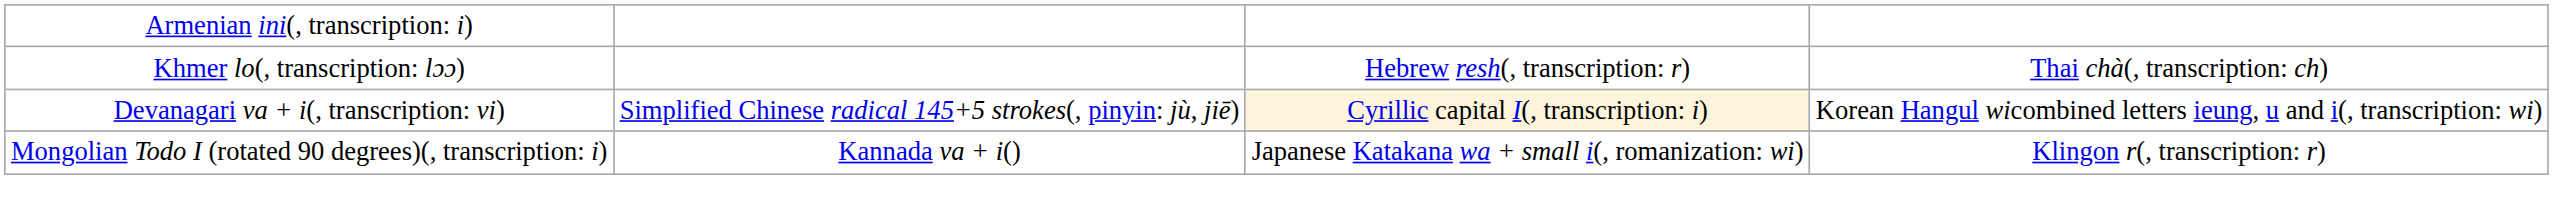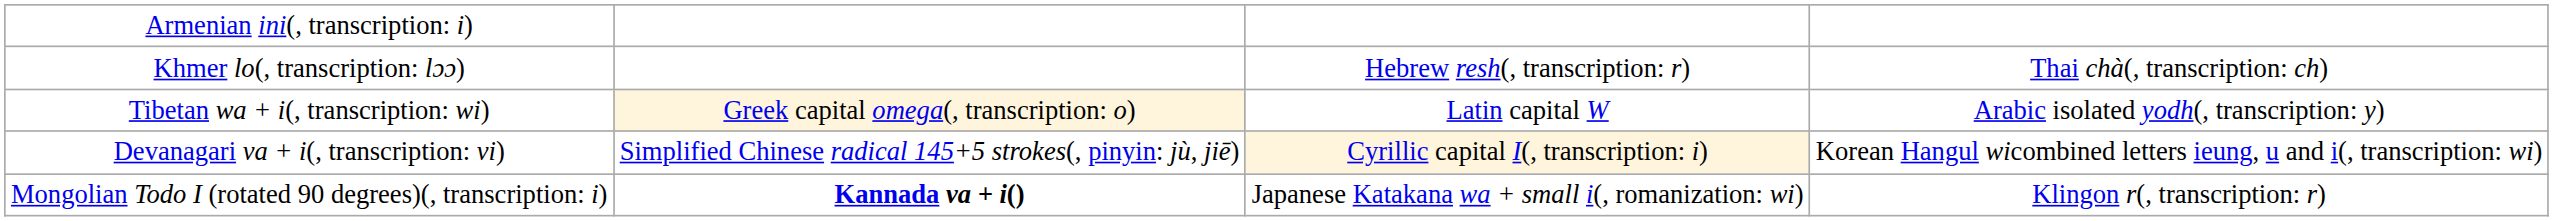 <table class="wikitable" style="background:white; text-align:center">
 <tr>
 <td><a href='#'>Armenian</a> <em><a href='#'>ini</a></em>(, transcription: <em>i</em>)</td>
 <td></td>
 <td></td>
 <td></td>
 </tr>
 <tr>
 <td><a href='#'>Khmer</a> <em>lo</em>(, transcription: <em>lɔɔ</em>)</td>
 <td></td>
 <td><a href='#'>Hebrew</a> <em><a href='#'>resh</a></em>(, transcription: <em>r</em>)</td>
 <td><a href='#'>Thai</a> <em>chà</em>(, transcription: <em>ch</em>)</td>
 </tr>
 <tr>
+<td><a href='#'>Tibetan</a> <em>wa + i</em>(, transcription: <em>wi</em>)</td>
+<td style="background-color:#FFF5DD"><a href='#'>Greek</a> capital <em><a href='#'>omega</a></em>(, transcription: <em>o</em>)</td>
+<td><a href='#'>Latin</a> capital <em><a href='#'>W</a></em></td>
+<td><a href='#'>Arabic</a> isolated <em><a href='#'>yodh</a></em>(, transcription: <em>y</em>)</td>
+</tr>
+<tr>
 <td><a href='#'>Devanagari</a> <em>va + i</em>(, transcription: <em>vi</em>)</td>
 <td><a href='#'>Simplified Chinese</a> <em><a href='#'>radical 145</a>+5 strokes</em>(, <a href='#'>pinyin</a>: <em>jù</em>, <em>jiē</em>)</td>
 <td style="background-color:#FFF5DD"><a href='#'>Cyrillic</a> capital <em><a href='#'>I</a></em>(, transcription: <em>i</em>)</td>
 <td>Korean <a href='#'>Hangul</a> <em>wi</em>combined letters <a href='#'>ieung</a>, <a href='#'>u</a> and <a href='#'>i</a>(, transcription: <em>wi</em>)</td>
 </tr>
 <tr>
 <td><a href='#'>Mongolian</a> <em>Todo I</em> (rotated 90 degrees)(, transcription: <em>i</em>)</td>
-<td><a href='#'>Kannada</a> <em>va + i</em>()</td>
+<td><strong><a href='#'>Kannada</a> <em>va + i</em>()</strong></td>
 <td>Japanese <a href='#'>Katakana</a> <em><a href='#'>wa</a> + small <a href='#'>i</a></em>(, romanization: <em>wi</em>)</td>
 <td><a href='#'>Klingon</a> <em>r</em>(, transcription: <em>r</em>)</td>
 </tr>
 </table>
